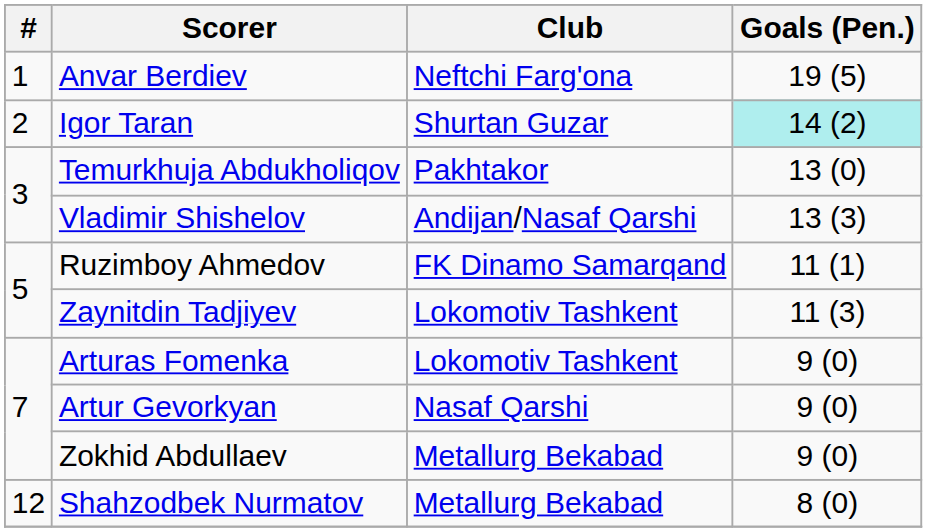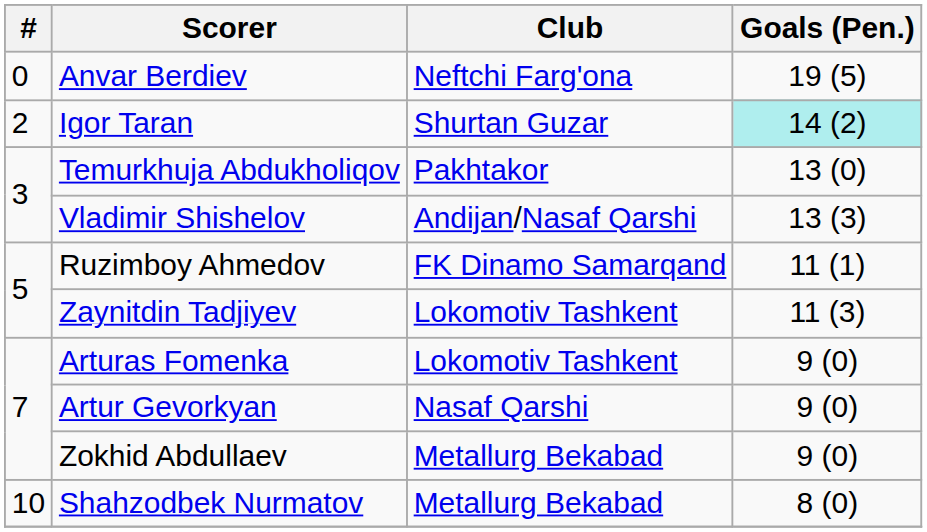 <table class="wikitable">
 <tr>
 <th>#</th>
 <th>Scorer</th>
 <th>Club</th>
 <th>Goals (Pen.)</th>
 </tr>
 <tr>
-<td>1</td>
+<td>0</td>
 <td> <a href='#'>Anvar Berdiev</a></td>
 <td><a href='#'>Neftchi Farg'ona</a></td>
 <td align=center>19 (5)</td>
 </tr>
 <tr>
 <td>2</td>
 <td> <a href='#'>Igor Taran</a></td>
 <td><a href='#'>Shurtan Guzar</a></td>
 <td align=center style="background: paleturquoise;">14 (2)</td>
 </tr>
 <tr>
 <td rowspan="2">3</td>
 <td> <a href='#'>Temurkhuja Abdukholiqov</a></td>
 <td><a href='#'>Pakhtakor</a></td>
 <td align=center>13 (0)</td>
 </tr>
 <tr>
 <td> <a href='#'>Vladimir Shishelov</a></td>
 <td><a href='#'>Andijan</a>/<a href='#'>Nasaf Qarshi</a></td>
 <td align=center>13 (3)</td>
 </tr>
 <tr>
 <td rowspan="2">5</td>
 <td> Ruzimboy Ahmedov</td>
 <td><a href='#'>FK Dinamo Samarqand</a></td>
 <td align=center>11 (1)</td>
 </tr>
 <tr>
 <td> <a href='#'>Zaynitdin Tadjiyev</a></td>
 <td><a href='#'>Lokomotiv Tashkent</a></td>
 <td align=center>11 (3)</td>
 </tr>
 <tr>
 <td rowspan="3">7</td>
 <td> <a href='#'>Arturas Fomenka</a></td>
 <td><a href='#'>Lokomotiv Tashkent</a></td>
 <td align=center>9 (0)</td>
 </tr>
 <tr>
 <td> <a href='#'>Artur Gevorkyan</a></td>
 <td><a href='#'>Nasaf Qarshi</a></td>
 <td align=center>9 (0)</td>
 </tr>
 <tr>
 <td> Zokhid Abdullaev</td>
 <td><a href='#'>Metallurg Bekabad</a></td>
 <td align=center>9 (0)</td>
 </tr>
 <tr>
-<td>12</td>
+<td>10</td>
 <td> <a href='#'>Shahzodbek Nurmatov</a></td>
 <td><a href='#'>Metallurg Bekabad</a></td>
 <td align=center>8 (0)</td>
 </tr>
 <tr>
 </tr>
 </table>
